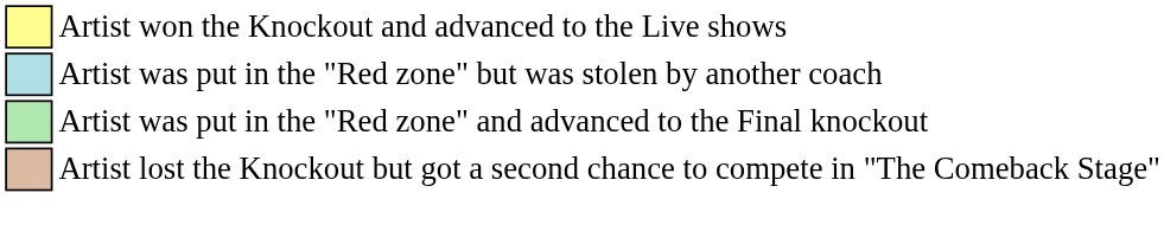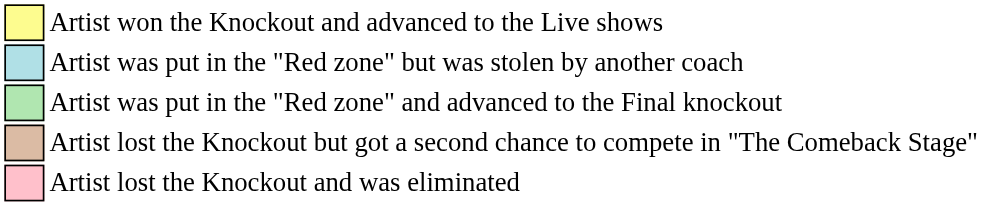 <table class="toccolours" style="font-size: 100%">
 <tr>
 <td style="background:#fdfc8f; border:1px solid black">     </td>
 <td>Artist won the Knockout and advanced to the Live shows</td>
 </tr>
 <tr>
 <td style="background:#b0e0e6; border:1px solid black">     </td>
 <td>Artist was put in the "Red zone" but was stolen by another coach</td>
 </tr>
 <tr>
 <td style="background:#b0e6b0; border:1px solid black">     </td>
 <td>Artist was put in the "Red zone" and advanced to the Final knockout</td>
 </tr>
 <tr>
 <td style="background:#dbbba4; border:1px solid black">     </td>
 <td>Artist lost the Knockout but got a second chance to compete in "The Comeback Stage"</td>
 </tr>
+<tr>
+<td style="background:pink; border:1px solid black">     </td>
+<td>Artist lost the Knockout and was eliminated</td>
+</tr>
 </table>
